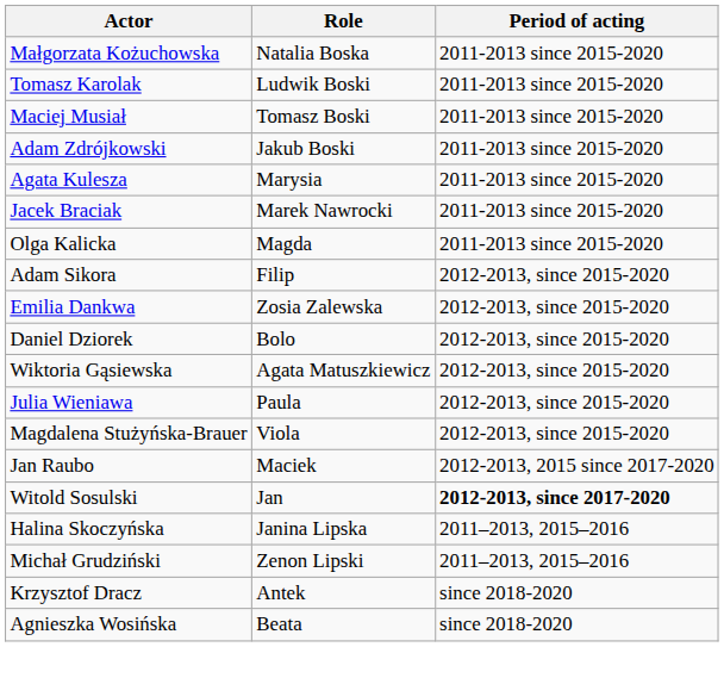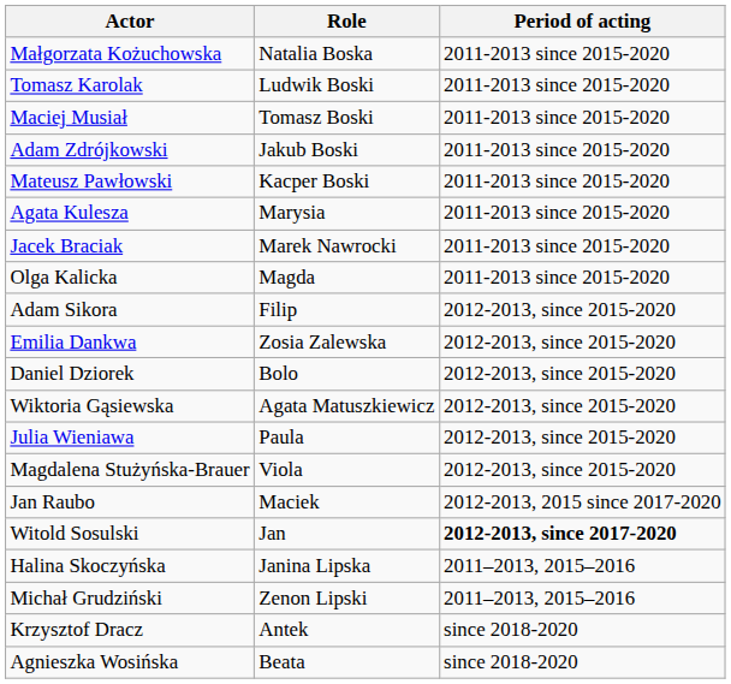 <table class="wikitable sortable">
 <tr>
 <th>Actor</th>
 <th>Role</th>
 <th>Period of acting</th>
 </tr>
 <tr>
 <td><a href='#'>Małgorzata Kożuchowska</a></td>
 <td>Natalia Boska</td>
 <td>2011-2013 since 2015-2020</td>
 </tr>
 <tr>
 <td><a href='#'>Tomasz Karolak</a></td>
 <td>Ludwik Boski</td>
 <td>2011-2013 since 2015-2020</td>
 </tr>
 <tr>
 <td><a href='#'>Maciej Musiał</a></td>
 <td>Tomasz Boski</td>
 <td>2011-2013 since 2015-2020</td>
 </tr>
 <tr>
 <td><a href='#'>Adam Zdrójkowski</a></td>
 <td>Jakub Boski</td>
+<td>2011-2013 since 2015-2020</td>
+</tr>
+<tr>
+<td><a href='#'>Mateusz Pawłowski</a></td>
+<td>Kacper Boski</td>
 <td>2011-2013 since 2015-2020</td>
 </tr>
 <tr>
 <td><a href='#'>Agata Kulesza</a></td>
 <td>Marysia</td>
 <td>2011-2013 since 2015-2020</td>
 </tr>
 <tr>
 <td><a href='#'>Jacek Braciak</a></td>
 <td>Marek Nawrocki</td>
 <td>2011-2013 since 2015-2020</td>
 </tr>
 <tr>
 <td>Olga Kalicka</td>
 <td>Magda</td>
 <td>2011-2013 since 2015-2020</td>
 </tr>
 <tr>
 <td>Adam Sikora</td>
 <td>Filip</td>
 <td>2012-2013, since 2015-2020</td>
 </tr>
 <tr>
 <td><a href='#'>Emilia Dankwa</a></td>
 <td>Zosia Zalewska</td>
 <td>2012-2013, since 2015-2020</td>
 </tr>
 <tr>
 <td>Daniel Dziorek</td>
 <td>Bolo</td>
 <td>2012-2013, since 2015-2020</td>
 </tr>
 <tr>
 <td>Wiktoria Gąsiewska</td>
 <td>Agata Matuszkiewicz</td>
 <td>2012-2013, since 2015-2020</td>
 </tr>
 <tr>
 <td><a href='#'>Julia Wieniawa</a></td>
 <td>Paula</td>
 <td>2012-2013, since 2015-2020</td>
 </tr>
 <tr>
 <td>Magdalena Stużyńska-Brauer</td>
 <td>Viola</td>
 <td>2012-2013, since 2015-2020</td>
 </tr>
 <tr>
 <td>Jan Raubo</td>
 <td>Maciek</td>
 <td>2012-2013, 2015 since 2017-2020</td>
 </tr>
 <tr>
 <td>Witold Sosulski</td>
 <td>Jan</td>
 <td><strong>2012-2013, since 2017-2020</strong></td>
 </tr>
 <tr>
 <td>Halina Skoczyńska</td>
 <td>Janina Lipska</td>
 <td>2011–2013, 2015–2016</td>
 </tr>
 <tr>
 <td>Michał Grudziński</td>
 <td>Zenon Lipski</td>
 <td>2011–2013, 2015–2016</td>
 </tr>
 <tr>
 <td>Krzysztof Dracz</td>
 <td>Antek</td>
 <td>since 2018-2020</td>
 </tr>
 <tr>
 <td>Agnieszka Wosińska</td>
 <td>Beata</td>
 <td>since 2018-2020</td>
 </tr>
 </table>
